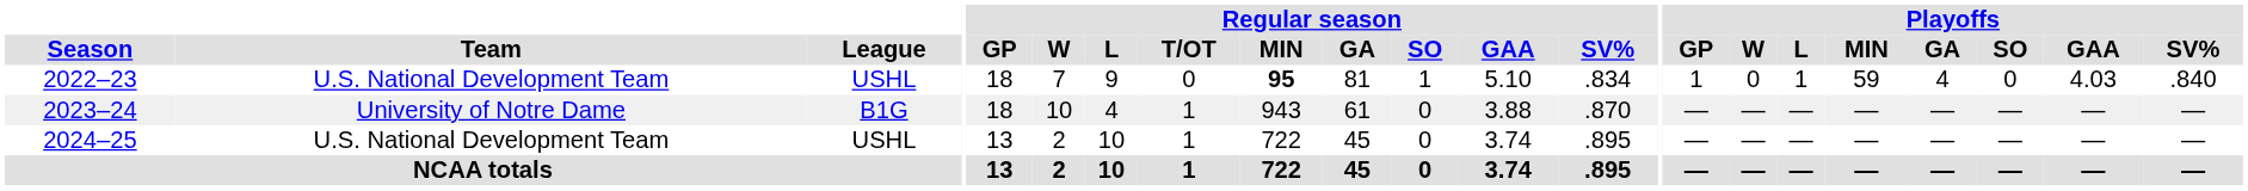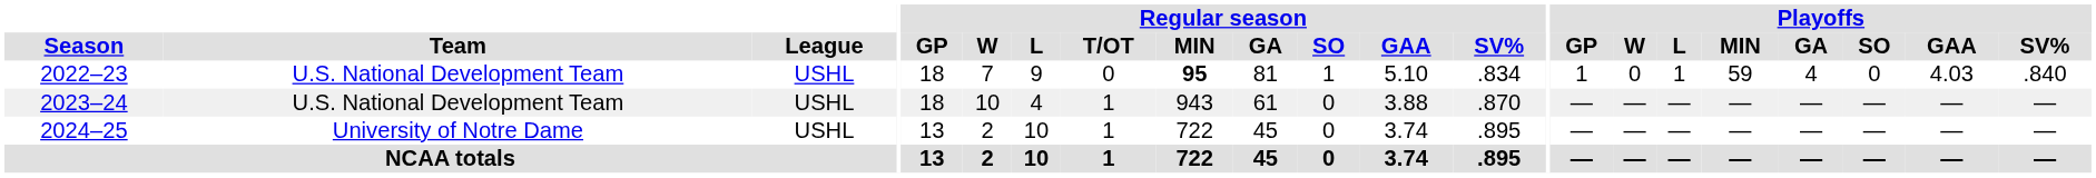 <table border="0" cellpadding="1" cellspacing="0" ID="Table3" style="text-align:center; width:75%;">
 <tr style="background:#e0e0e0;">
 <th colspan="3" style="background:#fff;"></th>
 <th rowspan="99" style="background:#fff;"></th>
 <th colspan="9" style="background:#e0e0e0;"><a href='#'>Regular season</a></th>
 <th rowspan="99" style="background:#fff;"></th>
 <th colspan="8" style="background:#e0e0e0;"><a href='#'>Playoffs</a></th>
 </tr>
 <tr bgcolor="#e0e0e0">
 <th><a href='#'>Season</a></th>
 <th>Team</th>
 <th>League</th>
 <th>GP</th>
 <th>W</th>
 <th>L</th>
 <th>T/OT</th>
 <th>MIN</th>
 <th>GA</th>
 <th><a href='#'>SO</a></th>
 <th><a href='#'>GAA</a></th>
 <th><a href='#'>SV%</a></th>
 <th>GP</th>
 <th>W</th>
 <th>L</th>
 <th>MIN</th>
 <th>GA</th>
 <th>SO</th>
 <th>GAA</th>
 <th>SV%</th>
 </tr>
 <tr>
 <td><a href='#'>2022–23</a></td>
 <td><a href='#'>U.S. National Development Team</a></td>
 <td><a href='#'>USHL</a></td>
 <td>18</td>
 <td>7</td>
 <td>9</td>
 <td>0</td>
 <td><strong>95</strong></td>
 <td>81</td>
 <td>1</td>
 <td>5.10</td>
 <td>.834</td>
 <td>1</td>
 <td>0</td>
 <td>1</td>
 <td>59</td>
 <td>4</td>
 <td>0</td>
 <td>4.03</td>
 <td>.840</td>
 </tr>
 <tr bgcolor= "f0f0f0">
 <td><a href='#'>2023–24</a></td>
-<td><a href='#'>University of Notre Dame</a></td>
-<td><a href='#'>B1G</a></td>
+<td>U.S. National Development Team</td>
+<td>USHL</td>
 <td>18</td>
 <td>10</td>
 <td>4</td>
 <td>1</td>
 <td>943</td>
 <td>61</td>
 <td>0</td>
 <td>3.88</td>
 <td>.870</td>
 <td>—</td>
 <td>—</td>
 <td>—</td>
 <td>—</td>
 <td>—</td>
 <td>—</td>
 <td>—</td>
 <td>—</td>
 </tr>
 <tr>
 <td><a href='#'>2024–25</a></td>
-<td>U.S. National Development Team</td>
+<td><a href='#'>University of Notre Dame</a></td>
 <td>USHL</td>
 <td>13</td>
 <td>2</td>
 <td>10</td>
 <td>1</td>
 <td>722</td>
 <td>45</td>
 <td>0</td>
 <td>3.74</td>
 <td>.895</td>
 <td>—</td>
 <td>—</td>
 <td>—</td>
 <td>—</td>
 <td>—</td>
 <td>—</td>
 <td>—</td>
 <td>—</td>
 </tr>
 <tr bgcolor="#e0e0e0">
 <th colspan="3">NCAA totals</th>
 <th>13</th>
 <th>2</th>
 <th>10</th>
 <th>1</th>
 <th>722</th>
 <th>45</th>
 <th>0</th>
 <th>3.74</th>
 <th>.895</th>
 <th>—</th>
 <th>—</th>
 <th>—</th>
 <th>—</th>
 <th>—</th>
 <th>—</th>
 <th>—</th>
 <th>—</th>
 </tr>
 </table>
